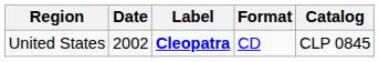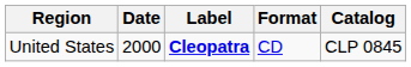 <table class="wikitable">
 <tr>
 <th>Region</th>
 <th>Date</th>
 <th>Label</th>
 <th>Format</th>
 <th>Catalog</th>
 </tr>
 <tr>
 <td>United States</td>
-<td>2002</td>
+<td>2000</td>
 <td><strong><a href='#'>Cleopatra</a></strong></td>
 <td><a href='#'>CD</a></td>
 <td>CLP 0845</td>
 </tr>
 </table>
